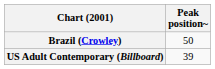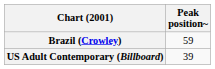 <table class="wikitable sortable plainrowheaders" style="text-align:center">
 <tr>
 <th scope="col">Chart (2001)</th>
 <th scope="col">Peak<br>position~</th>
 </tr>
 <tr>
 <th scope="row">Brazil (<a href='#'>Crowley</a>)</th>
-<td>50</td>
+<td>59</td>
 </tr>
 <tr>
 <th scope="row">US Adult Contemporary (<em>Billboard</em>)</th>
 <td>39</td>
 </tr>
 </table>
